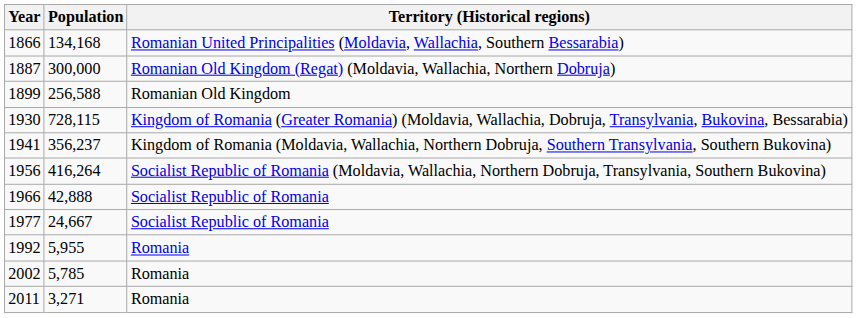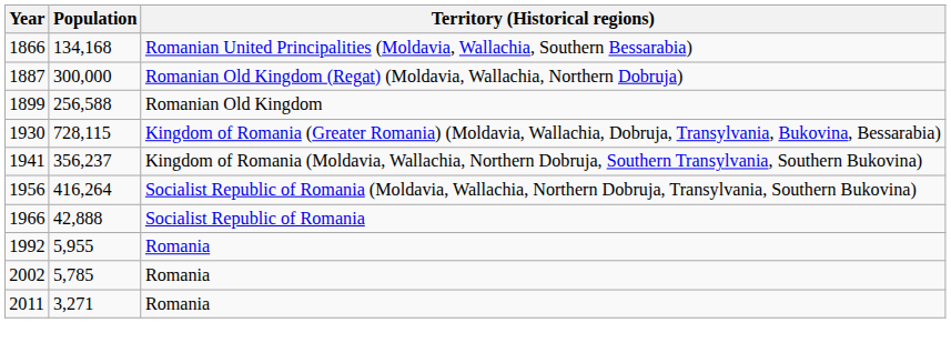 <table class="wikitable">
 <tr>
 <th>Year</th>
 <th>Population</th>
 <th>Territory (Historical regions)</th>
 </tr>
 <tr>
 <td>1866</td>
 <td>134,168</td>
 <td><a href='#'>Romanian United Principalities</a> (<a href='#'>Moldavia</a>, <a href='#'>Wallachia</a>, Southern <a href='#'>Bessarabia</a>)</td>
 </tr>
 <tr>
 <td>1887</td>
 <td>300,000</td>
 <td><a href='#'>Romanian Old Kingdom (Regat)</a> (Moldavia, Wallachia, Northern <a href='#'>Dobruja</a>)</td>
 </tr>
 <tr>
 <td>1899</td>
 <td>256,588</td>
 <td>Romanian Old Kingdom</td>
 </tr>
 <tr>
 <td>1930</td>
 <td>728,115</td>
 <td><a href='#'>Kingdom of Romania</a> (<a href='#'>Greater Romania</a>) (Moldavia, Wallachia, Dobruja, <a href='#'>Transylvania</a>, <a href='#'>Bukovina</a>, Bessarabia)</td>
 </tr>
 <tr>
 <td>1941</td>
 <td>356,237</td>
 <td>Kingdom of Romania (Moldavia, Wallachia, Northern Dobruja, <a href='#'>Southern Transylvania</a>, Southern Bukovina)</td>
 </tr>
 <tr>
 <td>1956</td>
 <td>416,264</td>
 <td><a href='#'>Socialist Republic of Romania</a> (Moldavia, Wallachia, Northern Dobruja, Transylvania, Southern Bukovina)</td>
 </tr>
 <tr>
 <td>1966</td>
 <td>42,888</td>
 <td><a href='#'>Socialist Republic of Romania</a></td>
 </tr>
 <tr>
-<td>1977</td>
-<td>24,667</td>
-<td><a href='#'>Socialist Republic of Romania</a></td>
-</tr>
-<tr>
 <td>1992</td>
 <td>5,955</td>
 <td><a href='#'>Romania</a></td>
 </tr>
 <tr>
 <td>2002</td>
 <td>5,785</td>
 <td>Romania</td>
 </tr>
 <tr>
 <td>2011</td>
 <td>3,271</td>
 <td>Romania</td>
 </tr>
 </table>
